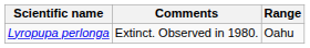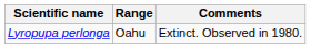 <table class="wikitable">
 <tr>
 <th>Scientific name</th>
+<th>Range</th>
 <th class="unsortable">Comments</th>
-<th>Range</th>
 </tr>
 <tr>
 <td><em><a href='#'>Lyropupa perlonga</a></em></td>
+<td>Oahu</td>
 <td>Extinct. Observed in 1980.</td>
-<td>Oahu</td>
 </tr>
 </table>
